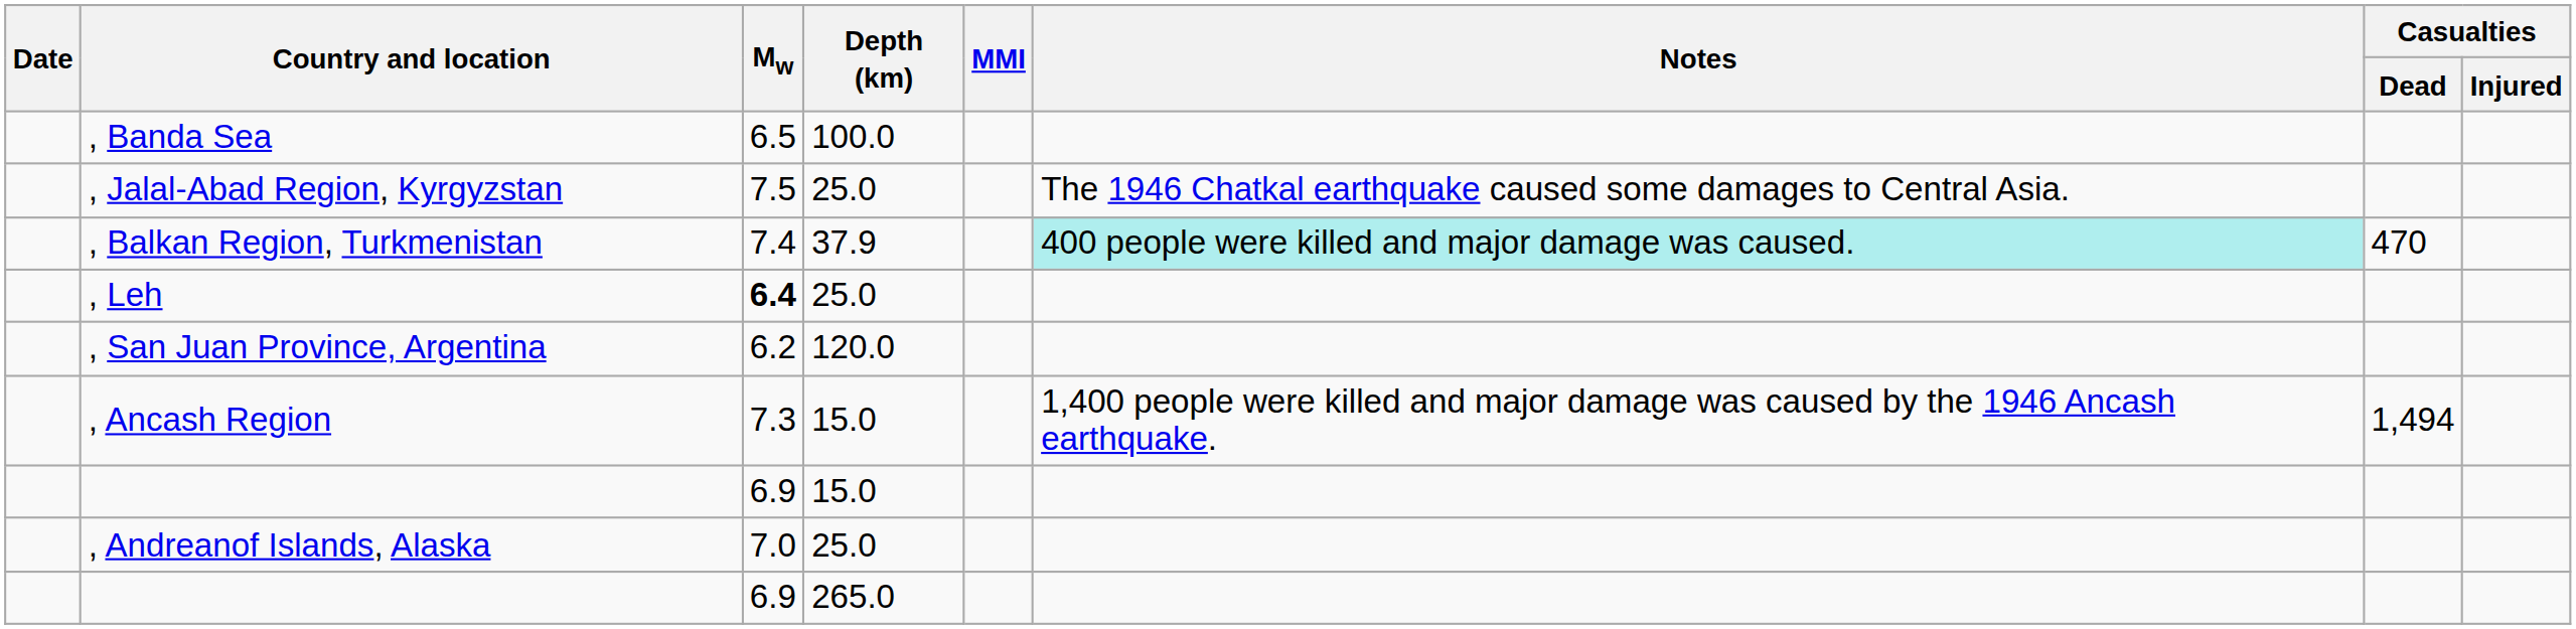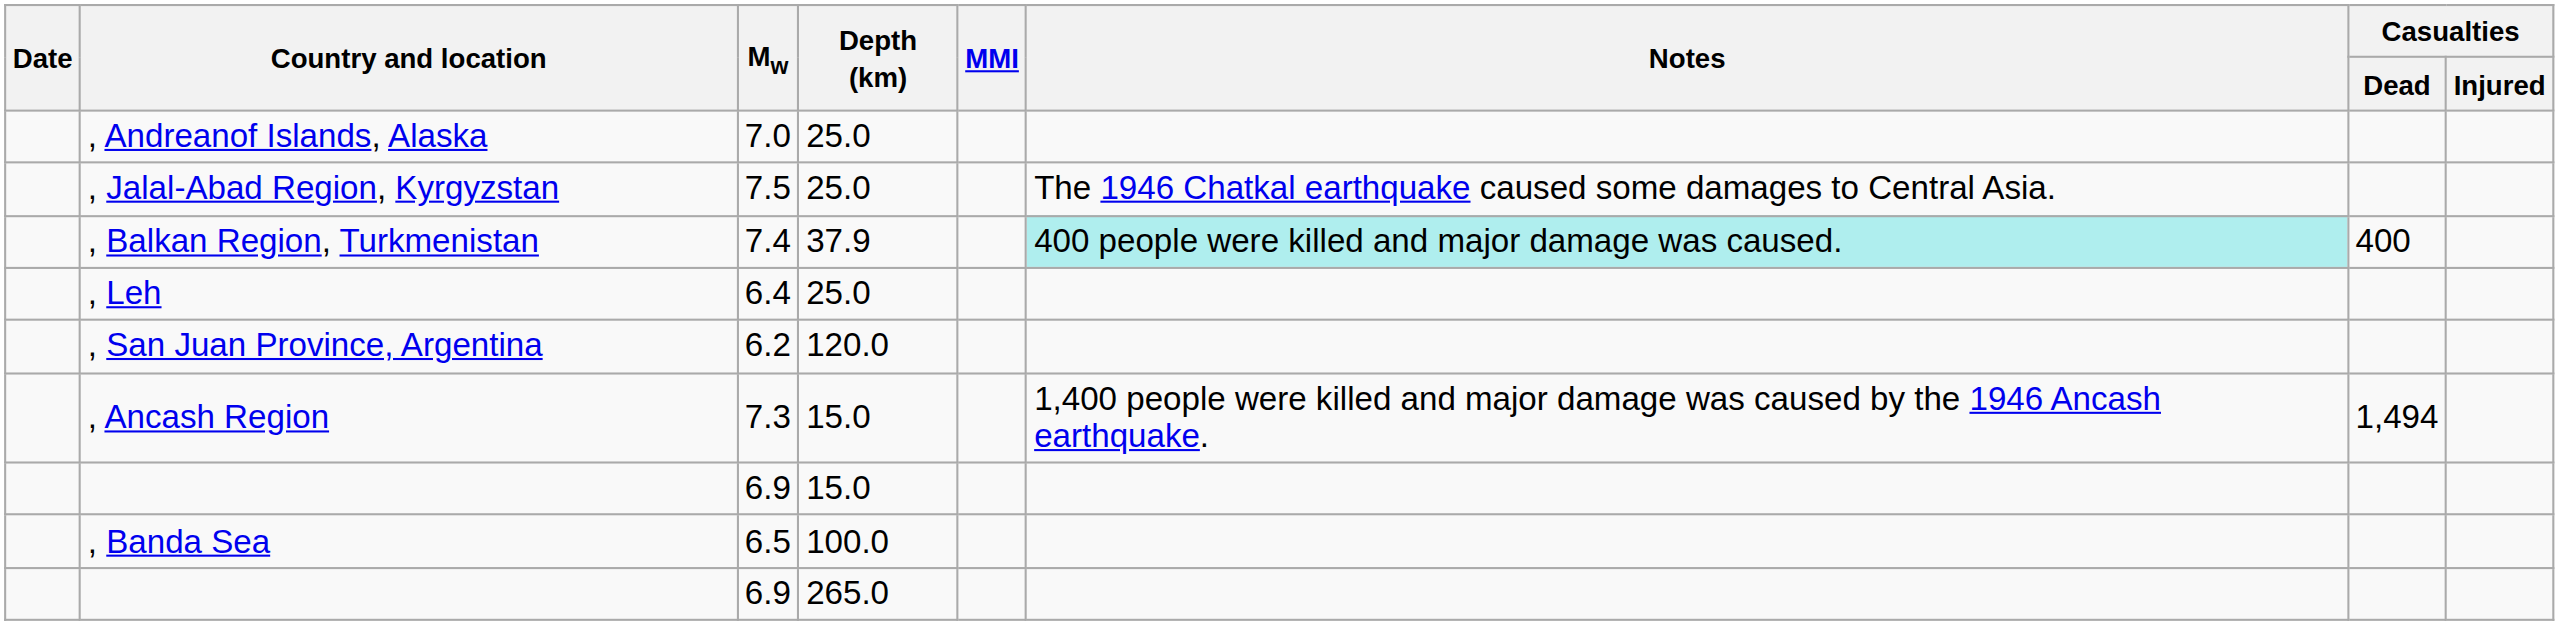 <table class="wikitable sortable sort-under" style="border:1px black; margin-left:1em;">
 <tr>
 <th rowspan="2"><small>Date</small></th>
 <th rowspan="2" style="width: 310px"><small>Country and location</small></th>
 <th rowspan="2"><small>M<sub>w</sub></small></th>
 <th rowspan="2"><small>Depth (km)</small></th>
 <th rowspan="2"><small><a href='#'>MMI</a></small></th>
 <th rowspan="2" class="unsortable"><small>Notes</small></th>
 <th colspan="2"><small>Casualties</small></th>
 </tr>
 <tr>
 <th><small>Dead</small></th>
 <th><small>Injured</small></th>
 </tr>
 <tr>
 <td></td>
-<td>, <a href='#'>Banda Sea</a></td>
-<td>6.5</td>
-<td>100.0</td>
+<td>, <a href='#'>Andreanof Islands</a>, <a href='#'>Alaska</a></td>
+<td>7.0</td>
+<td>25.0</td>
 <td></td>
 <td></td>
 <td></td>
 <td></td>
 </tr>
 <tr>
 <td></td>
 <td>, <a href='#'>Jalal-Abad Region</a>, <a href='#'>Kyrgyzstan</a></td>
 <td>7.5</td>
 <td>25.0</td>
 <td></td>
 <td>The <a href='#'>1946 Chatkal earthquake</a> caused some damages to Central Asia.</td>
 <td></td>
 <td></td>
 </tr>
 <tr>
 <td></td>
 <td>, <a href='#'>Balkan Region</a>, <a href='#'>Turkmenistan</a></td>
 <td>7.4</td>
 <td>37.9</td>
 <td></td>
 <td style="background: paleturquoise;">400 people were killed and major damage was caused.</td>
-<td>470</td>
+<td>400</td>
 <td></td>
 </tr>
 <tr>
 <td></td>
 <td>, <a href='#'>Leh</a></td>
-<td><strong>6.4</strong></td>
+<td>6.4</td>
 <td>25.0</td>
 <td></td>
 <td></td>
 <td></td>
 <td></td>
 </tr>
 <tr>
 <td></td>
 <td>, <a href='#'>San Juan Province, Argentina</a></td>
 <td>6.2</td>
 <td>120.0</td>
 <td></td>
 <td></td>
 <td></td>
 <td></td>
 </tr>
 <tr>
 <td></td>
 <td>, <a href='#'>Ancash Region</a></td>
 <td>7.3</td>
 <td>15.0</td>
 <td></td>
 <td>1,400 people were killed and major damage was caused by the <a href='#'>1946 Ancash earthquake</a>.</td>
 <td>1,494</td>
 <td></td>
 </tr>
 <tr>
 <td></td>
 <td></td>
 <td>6.9</td>
 <td>15.0</td>
 <td></td>
 <td></td>
 <td></td>
 <td></td>
 </tr>
 <tr>
 <td></td>
-<td>, <a href='#'>Andreanof Islands</a>, <a href='#'>Alaska</a></td>
-<td>7.0</td>
-<td>25.0</td>
+<td>, <a href='#'>Banda Sea</a></td>
+<td>6.5</td>
+<td>100.0</td>
 <td></td>
 <td></td>
 <td></td>
 <td></td>
 </tr>
 <tr>
 <td></td>
 <td></td>
 <td>6.9</td>
 <td>265.0</td>
 <td></td>
 <td></td>
 <td></td>
 <td></td>
 </tr>
 </table>
